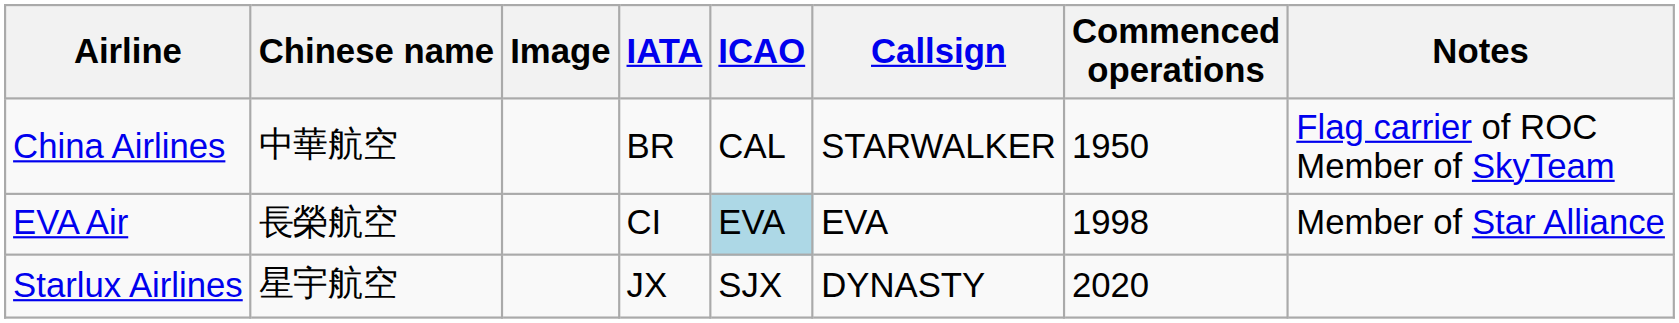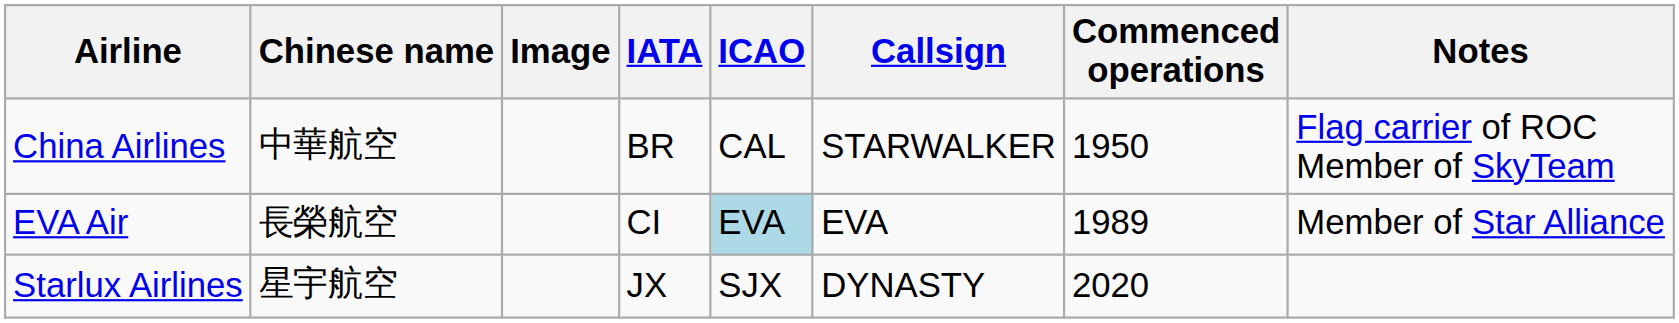 <table class="wikitable sortable sticky-header sort-under">
 <tr valign="middle">
 <th>Airline</th>
 <th rowspan=1>Chinese name</th>
 <th rowspan=1>Image</th>
 <th rowspan=1><a href='#'>IATA</a></th>
 <th rowspan=1><a href='#'>ICAO</a></th>
 <th rowspan=1><a href='#'>Callsign</a></th>
 <th rowspan=1>Commenced <br>operations</th>
 <th rowspan=1>Notes</th>
 </tr>
 <tr>
 <td><a href='#'>China Airlines</a></td>
 <td>中華航空</td>
 <td></td>
 <td>BR</td>
 <td>CAL</td>
 <td>STARWALKER</td>
 <td>1950</td>
 <td><a href='#'>Flag carrier</a> of ROC <br>Member of <a href='#'>SkyTeam</a></td>
 </tr>
 <tr>
 <td><a href='#'>EVA Air</a></td>
 <td>長榮航空</td>
 <td></td>
 <td>CI</td>
 <td style="background: lightblue;">EVA</td>
 <td>EVA</td>
-<td>1998</td>
+<td>1989</td>
 <td>Member of <a href='#'>Star Alliance</a></td>
 </tr>
 <tr>
 <td><a href='#'>Starlux Airlines</a></td>
 <td>星宇航空</td>
 <td></td>
 <td>JX</td>
 <td>SJX</td>
 <td>DYNASTY</td>
 <td>2020</td>
 <td></td>
 </tr>
 </table>
